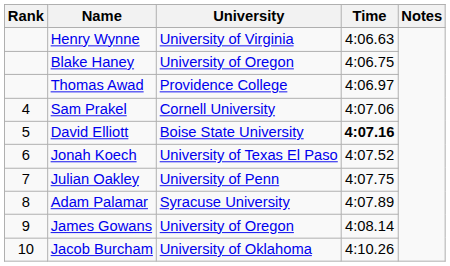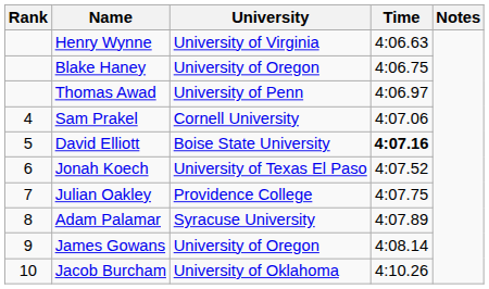 <table class="wikitable sortable" style="text-align:center">
 <tr>
 <th>Rank</th>
 <th>Name</th>
 <th>University</th>
 <th>Time</th>
 <th>Notes</th>
 </tr>
 <tr>
 <td></td>
 <td align=left><a href='#'>Henry Wynne</a></td>
 <td align=left><a href='#'>University of Virginia</a></td>
 <td>4:06.63</td>
 </tr>
 <tr>
 <td></td>
 <td align=left><a href='#'>Blake Haney</a></td>
 <td align=left><a href='#'>University of Oregon</a></td>
 <td>4:06.75</td>
 </tr>
 <tr>
 <td></td>
 <td align=left><a href='#'>Thomas Awad</a></td>
-<td align=left><a href='#'>Providence College</a></td>
+<td align=left><a href='#'>University of Penn</a></td>
 <td>4:06.97</td>
 </tr>
 <tr>
 <td>4</td>
 <td align=left><a href='#'>Sam Prakel</a></td>
 <td align=left><a href='#'>Cornell University</a></td>
 <td>4:07.06</td>
 </tr>
 <tr>
 <td>5</td>
 <td align=left><a href='#'>David Elliott</a></td>
 <td align=left><a href='#'>Boise State University</a></td>
 <td><strong>4:07.16</strong></td>
 </tr>
 <tr>
 <td>6</td>
 <td align=left><a href='#'>Jonah Koech</a> </td>
 <td align=left><a href='#'>University of Texas El Paso</a></td>
 <td>4:07.52</td>
 </tr>
 <tr>
 <td>7</td>
 <td align=left><a href='#'>Julian Oakley</a></td>
-<td align=left><a href='#'>University of Penn</a></td>
+<td align=left><a href='#'>Providence College</a></td>
 <td>4:07.75</td>
 </tr>
 <tr>
 <td>8</td>
 <td align=left><a href='#'>Adam Palamar</a></td>
 <td align=left><a href='#'>Syracuse University</a></td>
 <td>4:07.89</td>
 </tr>
 <tr>
 <td>9</td>
 <td align=left><a href='#'>James Gowans</a></td>
 <td align=left><a href='#'>University of Oregon</a></td>
 <td>4:08.14</td>
 </tr>
 <tr>
 <td>10</td>
 <td align=left><a href='#'>Jacob Burcham</a></td>
 <td align=left><a href='#'>University of Oklahoma</a></td>
 <td>4:10.26</td>
 </tr>
 </table>
